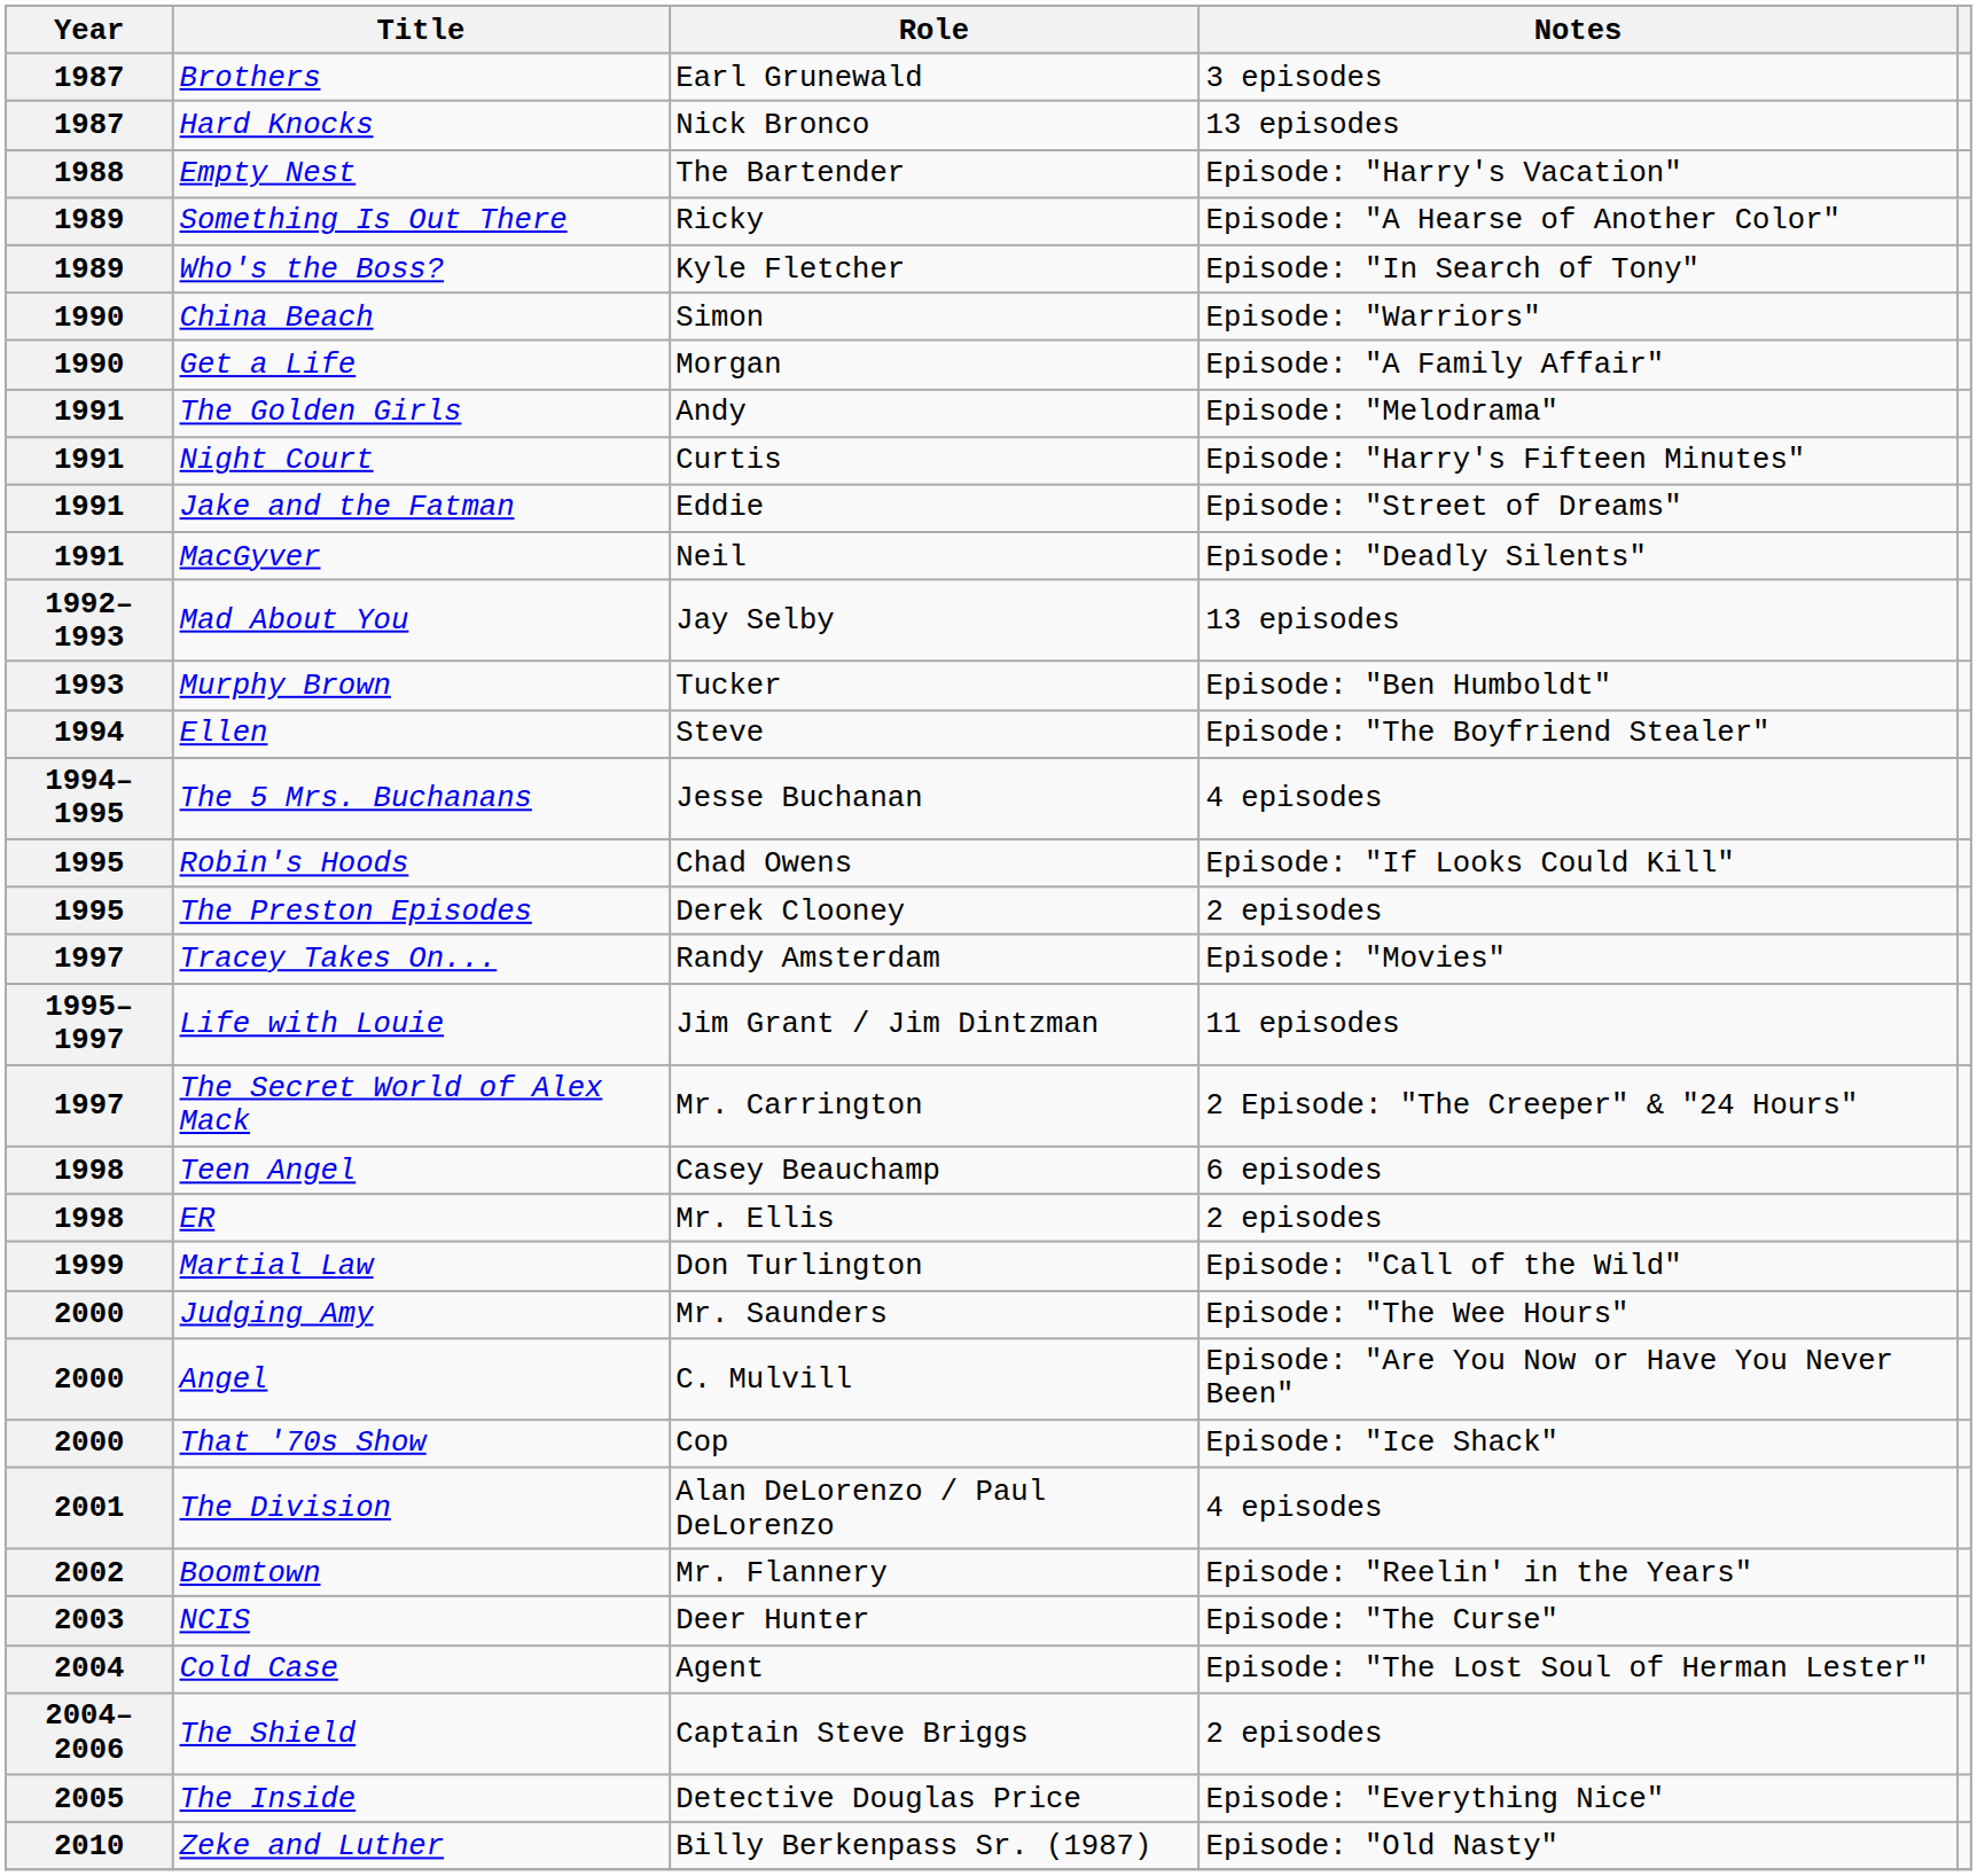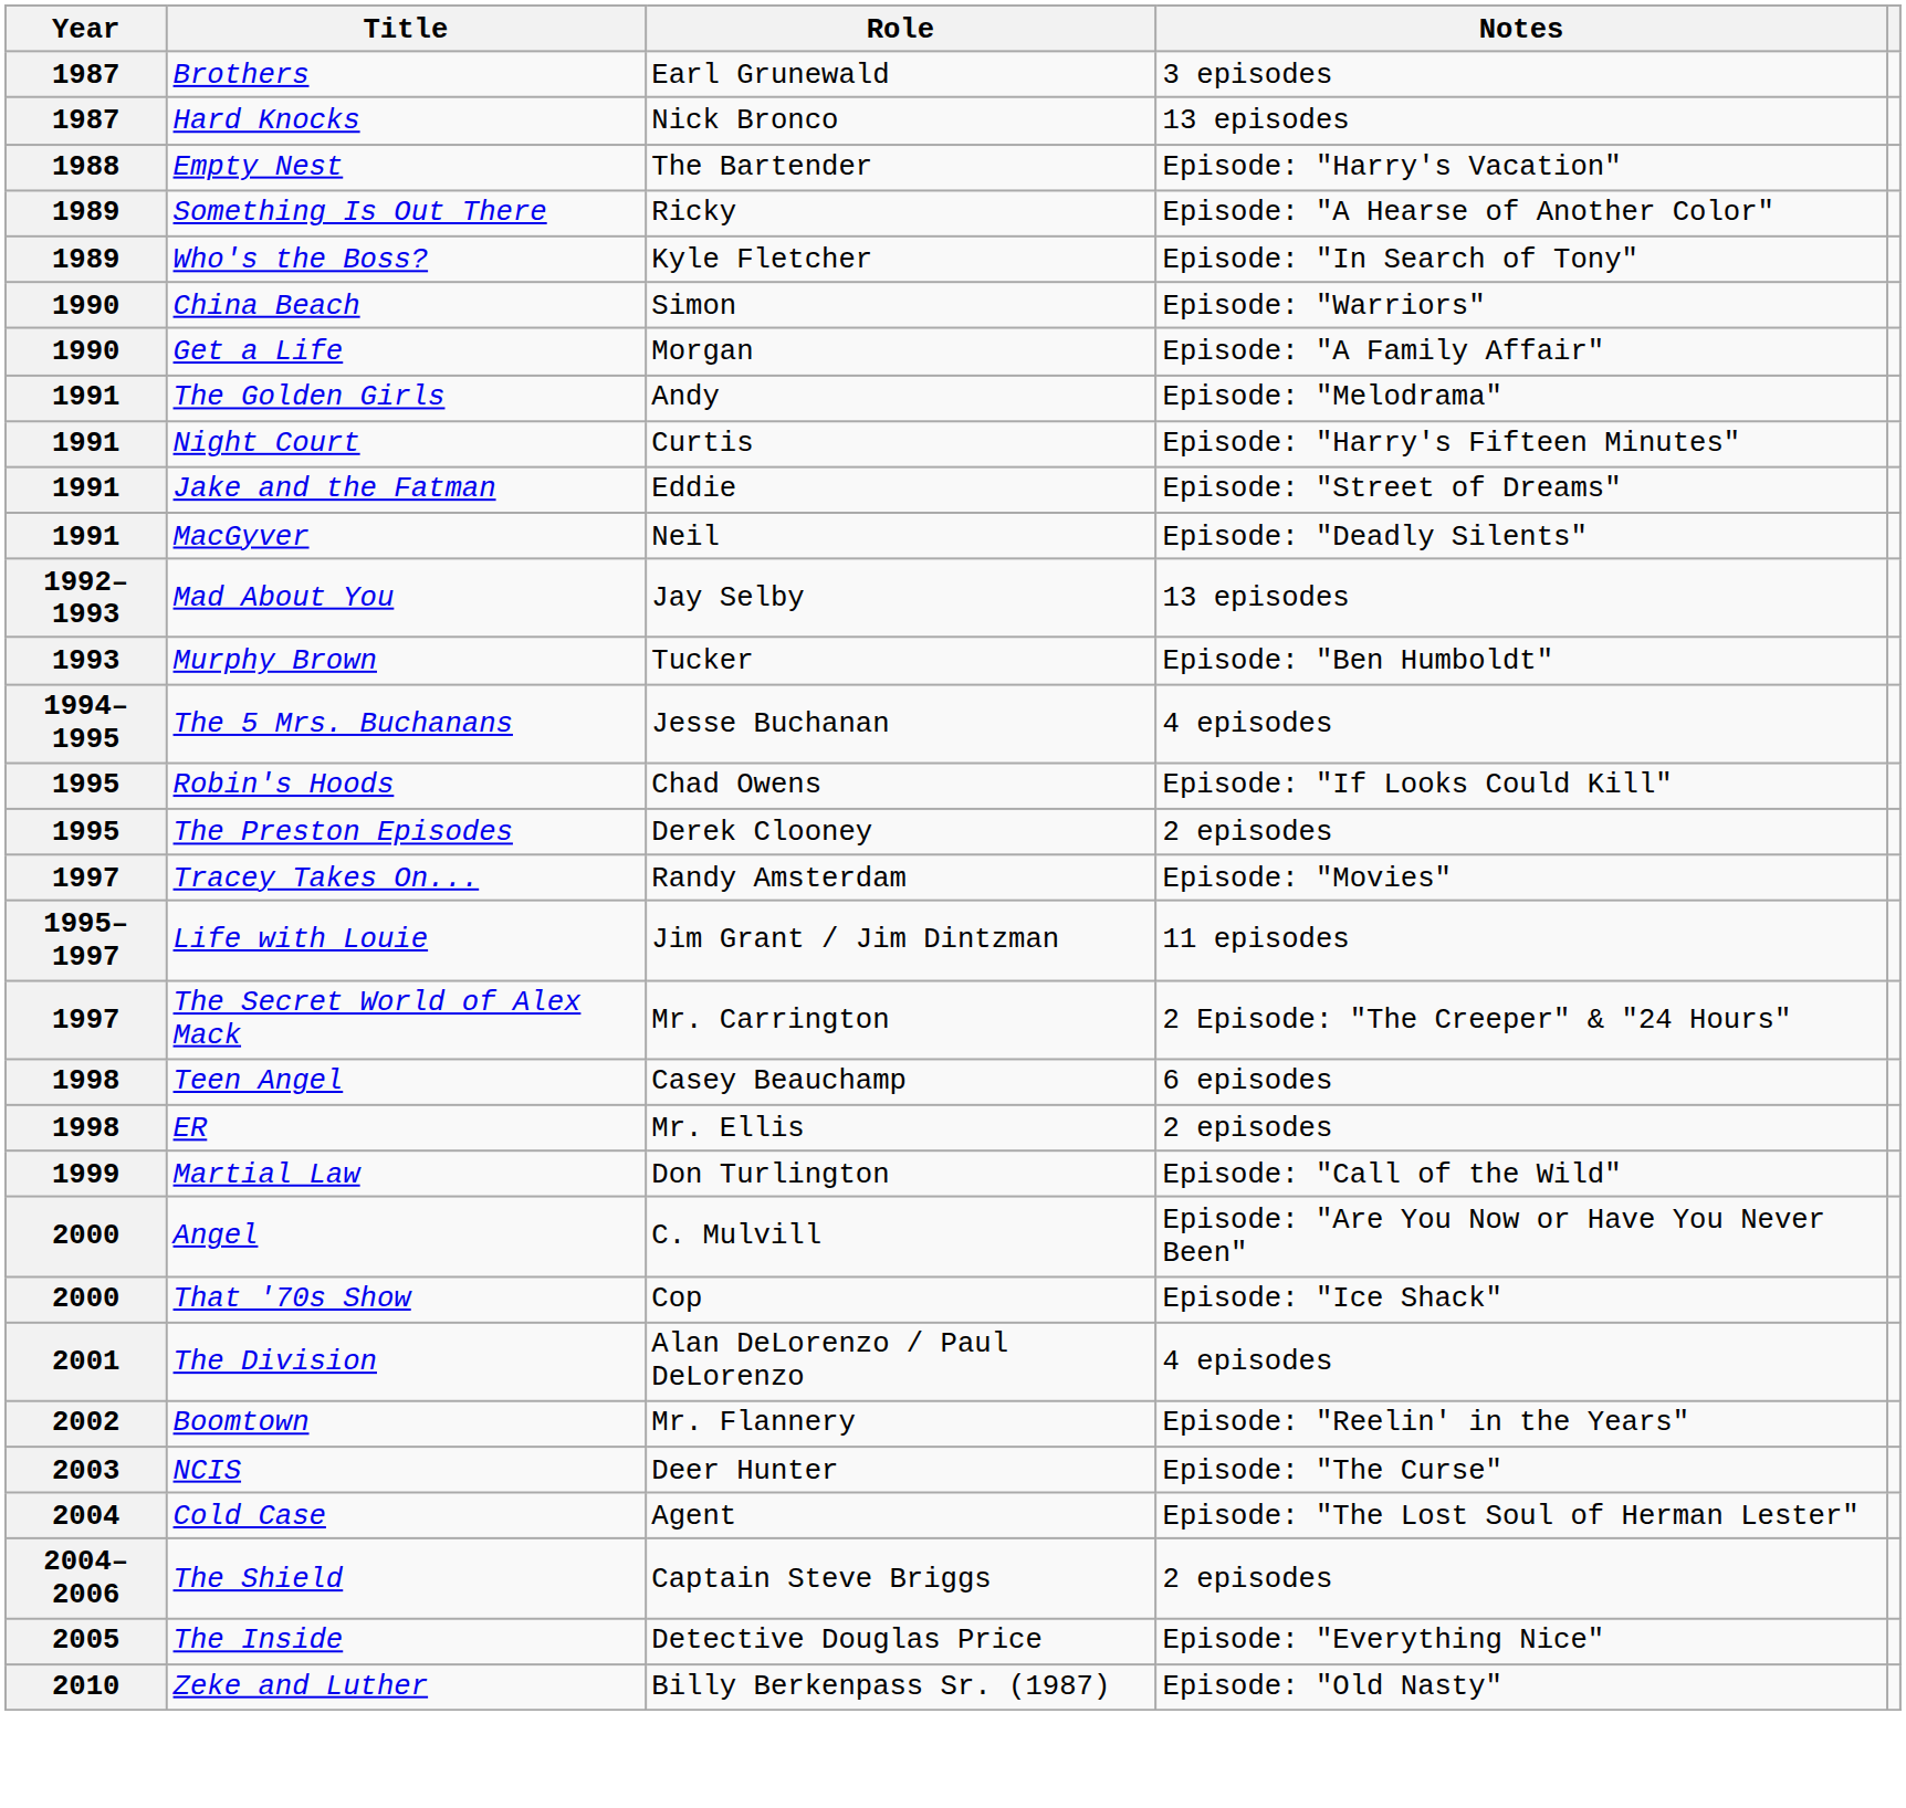 <table class="wikitable sortable plainrowheaders">
 <tr>
 <th>Year</th>
 <th>Title</th>
 <th>Role</th>
 <th>Notes</th>
 <th class="unsortable"></th>
 </tr>
 <tr>
 <th scope="row">1987</th>
 <td><em><a href='#'>Brothers</a></em></td>
 <td>Earl Grunewald</td>
 <td>3 episodes</td>
 <td style="text-align:center;"></td>
 </tr>
 <tr>
 <th scope="row">1987</th>
 <td><em><a href='#'>Hard Knocks</a></em></td>
 <td>Nick Bronco</td>
 <td>13 episodes</td>
 <td style="text-align:center;"></td>
 </tr>
 <tr>
 <th scope="row">1988</th>
 <td><em><a href='#'>Empty Nest</a></em></td>
 <td>The Bartender</td>
 <td>Episode: "Harry's Vacation"</td>
 <td style="text-align:center;"></td>
 </tr>
 <tr>
 <th scope="row">1989</th>
 <td><em><a href='#'>Something Is Out There</a></em></td>
 <td>Ricky</td>
 <td>Episode: "A Hearse of Another Color"</td>
 <td style="text-align:center;"></td>
 </tr>
 <tr>
 <th scope="row">1989</th>
 <td><em><a href='#'>Who's the Boss?</a></em></td>
 <td>Kyle Fletcher</td>
 <td>Episode: "In Search of Tony"</td>
 <td style="text-align:center;"></td>
 </tr>
 <tr>
 <th scope="row">1990</th>
 <td><em><a href='#'>China Beach</a></em></td>
 <td>Simon</td>
 <td>Episode: "Warriors"</td>
 <td style="text-align:center;"></td>
 </tr>
 <tr>
 <th scope="row">1990</th>
 <td><em><a href='#'>Get a Life</a></em></td>
 <td>Morgan</td>
 <td>Episode: "A Family Affair"</td>
 <td style="text-align:center;"></td>
 </tr>
 <tr>
 <th scope="row">1991</th>
 <td><em><a href='#'>The Golden Girls</a></em></td>
 <td>Andy</td>
 <td>Episode: "Melodrama"</td>
 <td style="text-align:center;"></td>
 </tr>
 <tr>
 <th scope="row">1991</th>
 <td><em><a href='#'>Night Court</a></em></td>
 <td>Curtis</td>
 <td>Episode: "Harry's Fifteen Minutes"</td>
 <td style="text-align:center;"></td>
 </tr>
 <tr Tuck>
 <th scope="row">1991</th>
 <td><em><a href='#'>Jake and the Fatman</a></em></td>
 <td>Eddie</td>
 <td>Episode: "Street of Dreams"</td>
 <td style="text-align:center;"></td>
 </tr>
 <tr>
 <th scope="row">1991</th>
 <td><em><a href='#'>MacGyver</a></em></td>
 <td>Neil</td>
 <td>Episode: "Deadly Silents"</td>
 <td style="text-align:center;"></td>
 </tr>
 <tr>
 <th scope="row">1992–1993</th>
 <td><em><a href='#'>Mad About You</a></em></td>
 <td>Jay Selby</td>
 <td>13 episodes</td>
 <td style="text-align:center;"></td>
 </tr>
 <tr>
 <th scope="row">1993</th>
 <td><em><a href='#'>Murphy Brown</a></em></td>
 <td>Tucker</td>
 <td>Episode: "Ben Humboldt"</td>
 <td style="text-align:center;"></td>
 </tr>
 <tr>
-<th scope="row">1994</th>
-<td><em><a href='#'>Ellen</a></em></td>
-<td>Steve</td>
-<td>Episode: "The Boyfriend Stealer"</td>
-<td style="text-align:center;"></td>
-</tr>
-<tr>
 <th scope="row">1994–1995</th>
 <td><em><a href='#'>The 5 Mrs. Buchanans</a></em></td>
 <td>Jesse Buchanan</td>
 <td>4 episodes</td>
 <td style="text-align:center;"></td>
 </tr>
 <tr>
 <th scope="row">1995</th>
 <td><em><a href='#'>Robin's Hoods</a></em></td>
 <td>Chad Owens</td>
 <td>Episode: "If Looks Could Kill"</td>
 <td style="text-align:center;"></td>
 </tr>
 <tr>
 <th scope="row">1995</th>
 <td><em><a href='#'>The Preston Episodes</a></em></td>
 <td>Derek Clooney</td>
 <td>2 episodes</td>
 <td style="text-align:center;"></td>
 </tr>
 <tr>
 <th scope="row">1997</th>
 <td><em><a href='#'>Tracey Takes On...</a></em></td>
 <td>Randy Amsterdam</td>
 <td>Episode: "Movies"</td>
 <td style="text-align:center;"></td>
 </tr>
 <tr>
 <th scope="row">1995–1997</th>
 <td><em><a href='#'>Life with Louie</a></em></td>
 <td>Jim Grant / Jim Dintzman</td>
 <td>11 episodes</td>
 <td style="text-align:center;"></td>
 </tr>
 <tr>
 <th scope="row">1997</th>
 <td><em><a href='#'>The Secret World of Alex Mack</a></em></td>
 <td>Mr. Carrington</td>
 <td>2 Episode: "The Creeper" & "24 Hours"</td>
 <td style="text-align:center;"></td>
 </tr>
 <tr>
 <th scope="row">1998</th>
 <td><em><a href='#'>Teen Angel</a></em></td>
 <td>Casey Beauchamp</td>
 <td>6 episodes</td>
 <td style="text-align:center;"></td>
 </tr>
 <tr>
 <th scope="row">1998</th>
 <td><em><a href='#'>ER</a></em></td>
 <td>Mr. Ellis</td>
 <td>2 episodes</td>
 <td style="text-align:center;"></td>
 </tr>
 <tr>
 <th scope="row">1999</th>
 <td><em><a href='#'>Martial Law</a></em></td>
 <td>Don Turlington</td>
 <td>Episode: "Call of the Wild"</td>
-<td style="text-align:center;"></td>
-</tr>
-<tr>
-<th scope="row">2000</th>
-<td><em><a href='#'>Judging Amy</a></em></td>
-<td>Mr. Saunders</td>
-<td>Episode: "The Wee Hours"</td>
 <td style="text-align:center;"></td>
 </tr>
 <tr>
 <th scope="row">2000</th>
 <td><em><a href='#'>Angel</a></em></td>
 <td>C. Mulvill</td>
 <td>Episode: "Are You Now or Have You Never Been"</td>
 <td style="text-align:center;"></td>
 </tr>
 <tr>
 <th scope="row">2000</th>
 <td><em><a href='#'>That '70s Show</a></em></td>
 <td>Cop</td>
 <td>Episode: "Ice Shack"</td>
 <td style="text-align:center;"></td>
 </tr>
 <tr>
 <th scope="row">2001</th>
 <td><em><a href='#'>The Division</a></em></td>
 <td>Alan DeLorenzo / Paul DeLorenzo</td>
 <td>4 episodes</td>
 <td style="text-align:center;"></td>
 </tr>
 <tr>
 <th scope="row">2002</th>
 <td><em><a href='#'>Boomtown</a></em></td>
 <td>Mr. Flannery</td>
 <td>Episode: "Reelin' in the Years"</td>
 <td style="text-align:center;"></td>
 </tr>
 <tr>
 <th scope="row">2003</th>
 <td><em><a href='#'>NCIS</a></em></td>
 <td>Deer Hunter</td>
 <td>Episode: "The Curse"</td>
 <td style="text-align:center;"></td>
 </tr>
 <tr>
 <th scope="row">2004</th>
 <td><em><a href='#'>Cold Case</a></em></td>
 <td>Agent</td>
 <td>Episode: "The Lost Soul of Herman Lester"</td>
 <td style="text-align:center;"></td>
 </tr>
 <tr>
 <th scope="row">2004–2006</th>
 <td><em><a href='#'>The Shield</a></em></td>
 <td>Captain Steve Briggs</td>
 <td>2 episodes</td>
 <td style="text-align:center;"></td>
 </tr>
 <tr>
 <th scope="row">2005</th>
 <td><em><a href='#'>The Inside</a></em></td>
 <td>Detective Douglas Price</td>
 <td>Episode: "Everything Nice"</td>
 <td style="text-align:center;"></td>
 </tr>
 <tr>
 <th scope="row">2010</th>
 <td><em><a href='#'>Zeke and Luther</a></em></td>
 <td>Billy Berkenpass Sr. (1987)</td>
 <td>Episode: "Old Nasty"</td>
 <td style="text-align:center;"></td>
 </tr>
 <tr>
 </tr>
 </table>
